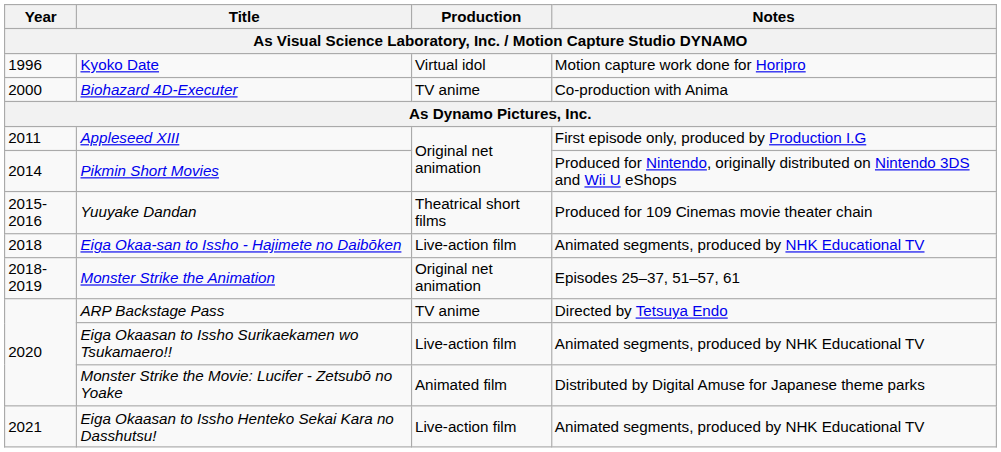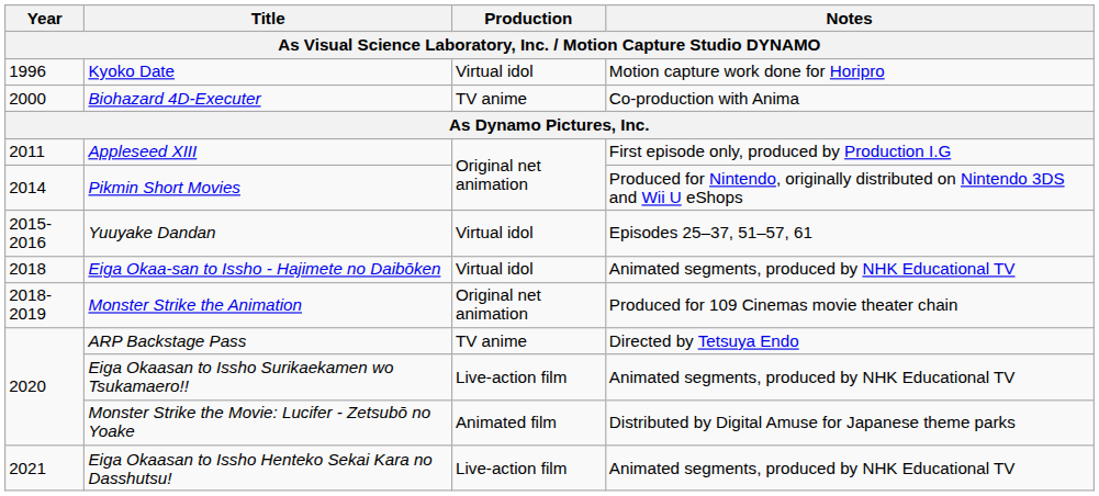 <table role="presentation" class="wikitable mw-collapsible " style="font-size:smaller;">
 <tr>
 <th>Year</th>
 <th>Title</th>
 <th>Production</th>
 <th>Notes</th>
 </tr>
 <tr>
 <th colspan="4">As Visual Science Laboratory, Inc. / Motion Capture Studio DYNAMO</th>
 </tr>
 <tr>
 <td>1996</td>
 <td><a href='#'>Kyoko Date</a></td>
 <td>Virtual idol</td>
 <td>Motion capture work done for <a href='#'>Horipro</a></td>
 </tr>
 <tr>
 <td>2000</td>
 <td><em><a href='#'>Biohazard 4D-Executer</a></em></td>
 <td>TV anime</td>
 <td>Co-production with Anima</td>
 </tr>
 <tr>
 <th colspan="5">As Dynamo Pictures, Inc.</th>
 </tr>
 <tr>
 <td>2011</td>
 <td><em><a href='#'>Appleseed XIII</a></em></td>
 <td rowspan="2">Original net animation</td>
 <td>First episode only, produced by <a href='#'>Production I.G</a></td>
 </tr>
 <tr>
 <td>2014</td>
 <td><em><a href='#'>Pikmin Short Movies</a></em></td>
 <td>Produced for <a href='#'>Nintendo</a>, originally distributed on <a href='#'>Nintendo 3DS</a> and <a href='#'>Wii U</a> eShops</td>
 </tr>
 <tr>
 <td>2015-2016</td>
 <td><em>Yuuyake Dandan</em></td>
-<td>Theatrical short films</td>
-<td>Produced for 109 Cinemas movie theater chain</td>
+<td>Virtual idol</td>
+<td>Episodes 25–37, 51–57, 61</td>
 </tr>
 <tr>
 <td>2018</td>
 <td><em><a href='#'>Eiga Okaa-san to Issho - Hajimete no Daibōken</a></em></td>
-<td>Live-action film</td>
+<td>Virtual idol</td>
 <td>Animated segments, produced by <a href='#'>NHK Educational TV</a></td>
 </tr>
 <tr>
 <td>2018-2019</td>
 <td><em><a href='#'>Monster Strike the Animation</a></em></td>
 <td>Original net animation</td>
-<td>Episodes 25–37, 51–57, 61</td>
+<td>Produced for 109 Cinemas movie theater chain</td>
 </tr>
 <tr>
 <td rowspan="3">2020</td>
 <td><em>ARP Backstage Pass</em></td>
 <td>TV anime</td>
 <td>Directed by <a href='#'>Tetsuya Endo</a></td>
 </tr>
 <tr>
 <td><em>Eiga Okaasan to Issho Surikaekamen wo Tsukamaero!!</em></td>
 <td>Live-action film</td>
 <td>Animated segments, produced by NHK Educational TV</td>
 </tr>
 <tr>
 <td><em>Monster Strike the Movie: Lucifer - Zetsubō no Yoake</em></td>
 <td>Animated film</td>
 <td>Distributed by Digital Amuse for Japanese theme parks</td>
 </tr>
 <tr>
 <td>2021</td>
 <td><em>Eiga Okaasan to Issho Henteko Sekai Kara no Dasshutsu!</em></td>
 <td>Live-action film</td>
 <td>Animated segments, produced by NHK Educational TV</td>
 </tr>
 </table>
